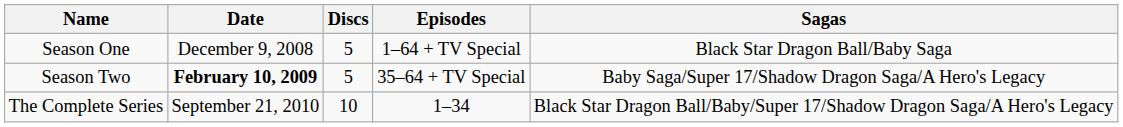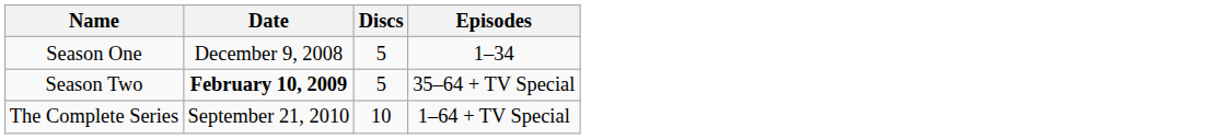 <table class="wikitable" style="text-align:center;">
 <tr>
 <th>Name</th>
 <th>Date</th>
 <th>Discs</th>
 <th>Episodes</th>
-<th>Sagas</th>
 </tr>
 <tr>
 <td>Season One</td>
 <td>December 9, 2008</td>
 <td>5</td>
-<td>1–64 + TV Special</td>
-<td>Black Star Dragon Ball/Baby Saga</td>
+<td>1–34</td>
 </tr>
 <tr>
 <td>Season Two</td>
 <td><strong>February 10, 2009</strong></td>
 <td>5</td>
 <td>35–64 + TV Special</td>
-<td>Baby Saga/Super 17/Shadow Dragon Saga/A Hero's Legacy</td>
 </tr>
 <tr>
 <td>The Complete Series</td>
 <td>September 21, 2010</td>
 <td>10</td>
-<td>1–34</td>
-<td>Black Star Dragon Ball/Baby/Super 17/Shadow Dragon Saga/A Hero's Legacy</td>
+<td>1–64 + TV Special</td>
 </tr>
 </table>
